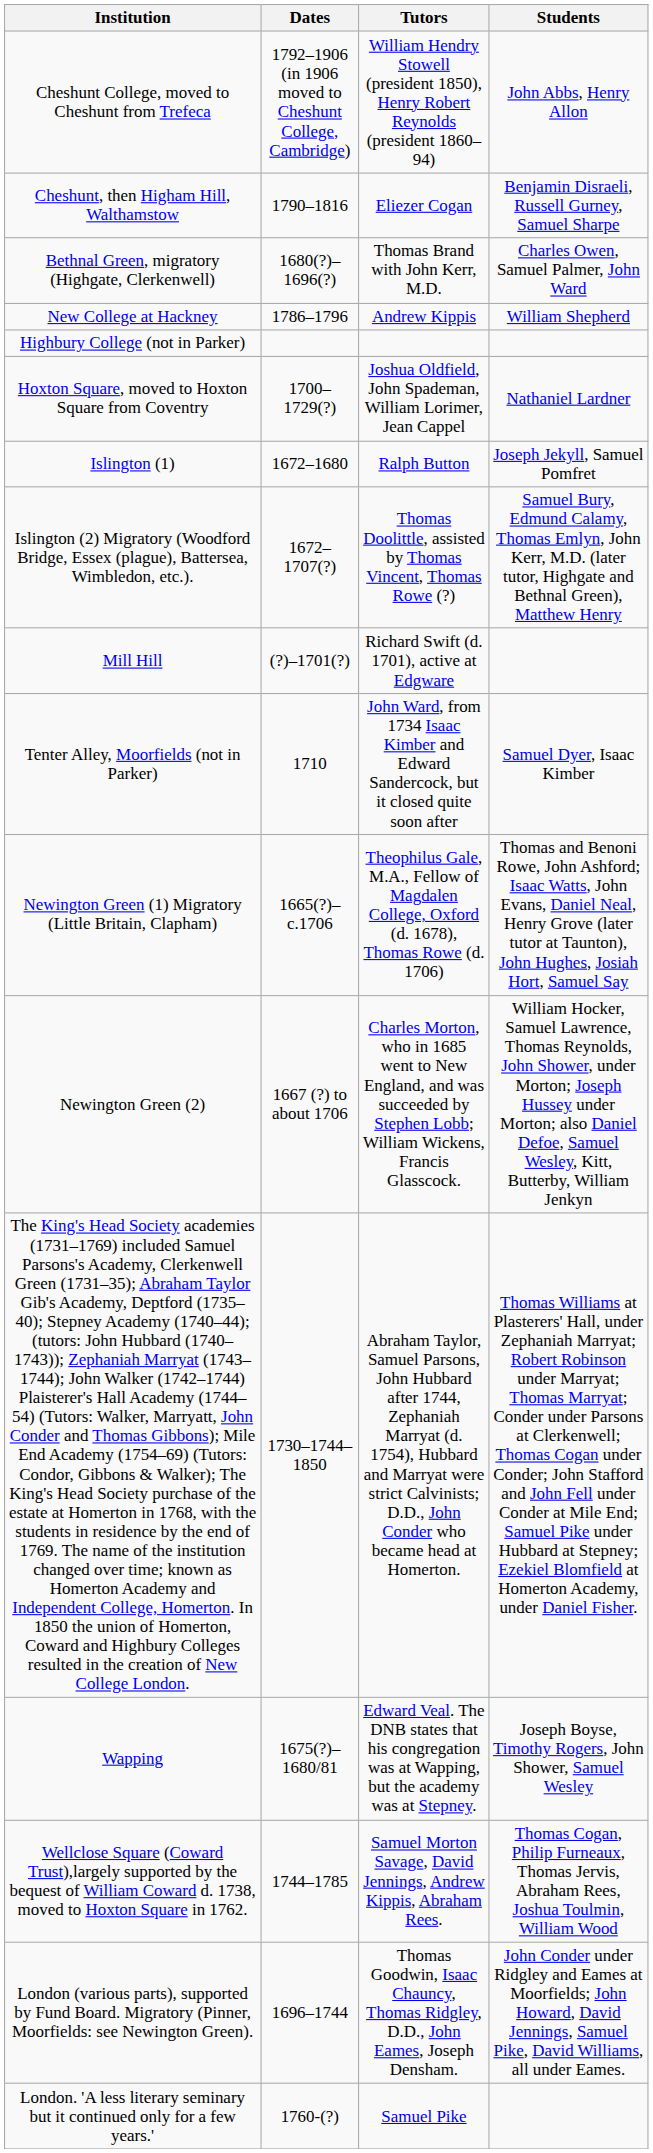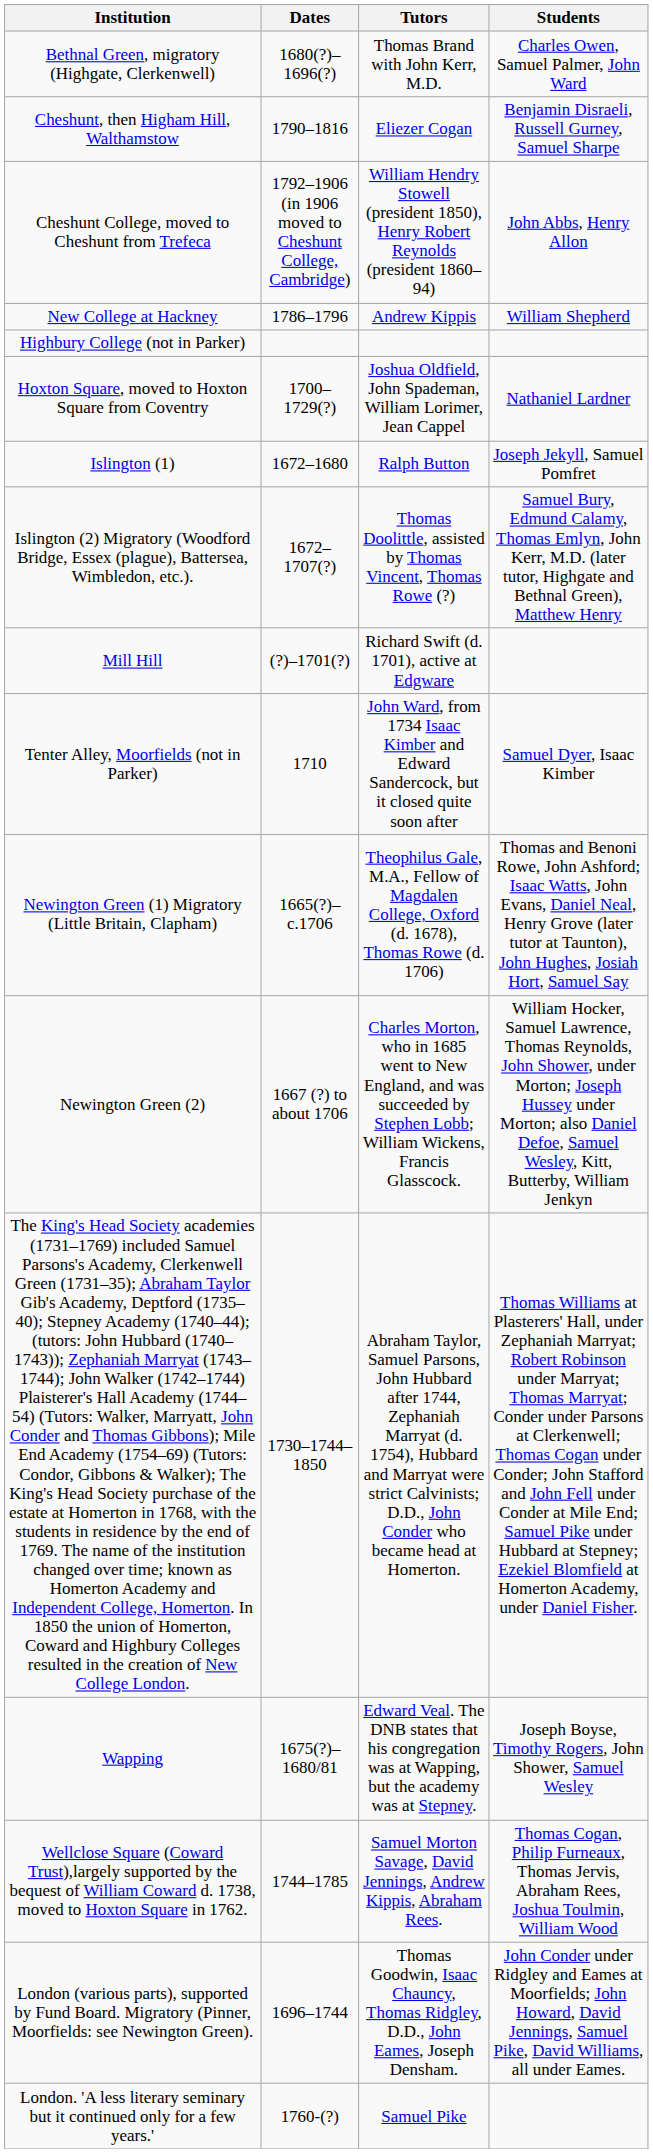 <table class="wikitable plainrowheaders" style="text-align:center;" border="1">
 <tr>
 <th>Institution</th>
 <th>Dates</th>
 <th>Tutors</th>
 <th>Students</th>
 </tr>
 <tr>
-<td>Cheshunt College, moved to Cheshunt from <a href='#'>Trefeca</a></td>
-<td>1792–1906 (in 1906 moved to <a href='#'>Cheshunt College, Cambridge</a>)</td>
-<td><a href='#'>William Hendry Stowell</a> (president 1850), <a href='#'>Henry Robert Reynolds</a> (president 1860–94)</td>
-<td><a href='#'>John Abbs</a>, <a href='#'>Henry Allon</a></td>
+<td><a href='#'>Bethnal Green</a>, migratory (Highgate, Clerkenwell)</td>
+<td>1680(?)–1696(?)</td>
+<td>Thomas Brand with John Kerr, M.D.</td>
+<td><a href='#'>Charles Owen</a>, Samuel Palmer, <a href='#'>John Ward</a></td>
 </tr>
 <tr>
 <td><a href='#'>Cheshunt</a>, then <a href='#'>Higham Hill</a>, <a href='#'>Walthamstow</a></td>
 <td>1790–1816</td>
 <td><a href='#'>Eliezer Cogan</a></td>
 <td><a href='#'>Benjamin Disraeli</a>, <a href='#'>Russell Gurney</a>, <a href='#'>Samuel Sharpe</a></td>
 </tr>
 <tr>
-<td><a href='#'>Bethnal Green</a>, migratory (Highgate, Clerkenwell)</td>
-<td>1680(?)–1696(?)</td>
-<td>Thomas Brand with John Kerr, M.D.</td>
-<td><a href='#'>Charles Owen</a>, Samuel Palmer, <a href='#'>John Ward</a></td>
+<td>Cheshunt College, moved to Cheshunt from <a href='#'>Trefeca</a></td>
+<td>1792–1906 (in 1906 moved to <a href='#'>Cheshunt College, Cambridge</a>)</td>
+<td><a href='#'>William Hendry Stowell</a> (president 1850), <a href='#'>Henry Robert Reynolds</a> (president 1860–94)</td>
+<td><a href='#'>John Abbs</a>, <a href='#'>Henry Allon</a></td>
 </tr>
 <tr>
 <td><a href='#'>New College at Hackney</a></td>
 <td>1786–1796</td>
 <td><a href='#'>Andrew Kippis</a></td>
 <td><a href='#'>William Shepherd</a></td>
 </tr>
 <tr>
 <td><a href='#'>Highbury College</a> (not in Parker)</td>
 <td></td>
 <td></td>
 <td></td>
 </tr>
 <tr>
 <td><a href='#'>Hoxton Square</a>, moved to Hoxton Square from Coventry</td>
 <td>1700–1729(?)</td>
 <td><a href='#'>Joshua Oldfield</a>, John Spademan, William Lorimer, Jean Cappel</td>
 <td><a href='#'>Nathaniel Lardner</a></td>
 </tr>
 <tr>
 <td><a href='#'>Islington</a> (1)</td>
 <td>1672–1680</td>
 <td><a href='#'>Ralph Button</a></td>
 <td><a href='#'>Joseph Jekyll</a>, Samuel Pomfret</td>
 </tr>
 <tr>
 <td>Islington (2) Migratory (Woodford Bridge, Essex (plague), Battersea, Wimbledon, etc.).</td>
 <td>1672–1707(?)</td>
 <td><a href='#'>Thomas Doolittle</a>, assisted by <a href='#'>Thomas Vincent</a>, <a href='#'>Thomas Rowe</a> (?)</td>
 <td><a href='#'>Samuel Bury</a>, <a href='#'>Edmund Calamy</a>, <a href='#'>Thomas Emlyn</a>, John Kerr, M.D. (later tutor, Highgate and Bethnal Green), <a href='#'>Matthew Henry</a></td>
 </tr>
 <tr>
 <td><a href='#'>Mill Hill</a></td>
 <td>(?)–1701(?)</td>
 <td>Richard Swift (d. 1701), active at <a href='#'>Edgware</a></td>
 <td></td>
 </tr>
 <tr>
 <td>Tenter Alley, <a href='#'>Moorfields</a> (not in Parker)</td>
 <td>1710</td>
 <td><a href='#'>John Ward</a>, from 1734 <a href='#'>Isaac Kimber</a> and Edward Sandercock, but it closed quite soon after</td>
 <td><a href='#'>Samuel Dyer</a>, Isaac Kimber</td>
 </tr>
 <tr>
 <td><a href='#'>Newington Green</a> (1) Migratory  (Little Britain, Clapham)</td>
 <td>1665(?)–c.1706</td>
 <td><a href='#'>Theophilus Gale</a>, M.A., Fellow of <a href='#'>Magdalen College, Oxford</a> (d. 1678), <a href='#'>Thomas Rowe</a> (d. 1706)</td>
 <td>Thomas and Benoni Rowe, John Ashford; <a href='#'>Isaac Watts</a>, John Evans, <a href='#'>Daniel Neal</a>, Henry Grove (later tutor at Taunton), <a href='#'>John Hughes</a>, <a href='#'>Josiah Hort</a>, <a href='#'>Samuel Say</a></td>
 </tr>
 <tr>
 <td>Newington Green (2)</td>
 <td>1667 (?) to about 1706</td>
 <td><a href='#'>Charles Morton</a>, who in 1685 went to New England, and was succeeded by <a href='#'>Stephen Lobb</a>; William Wickens, Francis Glasscock.</td>
 <td>William Hocker, Samuel Lawrence, Thomas Reynolds, <a href='#'>John Shower</a>, under Morton; <a href='#'>Joseph Hussey</a> under Morton; also <a href='#'>Daniel Defoe</a>, <a href='#'>Samuel Wesley</a>, Kitt, Butterby, William Jenkyn</td>
 </tr>
 <tr>
 <td>The <a href='#'>King's Head Society</a> academies (1731–1769)  included Samuel Parsons's Academy, Clerkenwell Green (1731–35); <a href='#'>Abraham Taylor</a> Gib's Academy, Deptford (1735–40); Stepney Academy (1740–44); (tutors: John Hubbard (1740–1743)); <a href='#'>Zephaniah Marryat</a> (1743–1744);  John Walker (1742–1744) Plaisterer's Hall Academy (1744–54) (Tutors: Walker, Marryatt, <a href='#'>John Conder</a> and <a href='#'>Thomas Gibbons</a>); Mile End Academy (1754–69) (Tutors: Condor, Gibbons & Walker);  The King's Head Society purchase of the estate at Homerton in 1768, with the students in residence by the end of 1769. The name of the institution changed over time; known as Homerton Academy and <a href='#'>Independent College, Homerton</a>. In 1850 the union of Homerton, Coward and Highbury Colleges resulted in the creation of <a href='#'>New College London</a>.</td>
 <td>1730–1744–1850</td>
 <td>Abraham Taylor, Samuel Parsons, John Hubbard after 1744, Zephaniah Marryat (d. 1754), Hubbard and Marryat were strict Calvinists; D.D., <a href='#'>John Conder</a> who became head at Homerton.</td>
 <td><a href='#'>Thomas Williams</a> at Plasterers' Hall, under Zephaniah Marryat; <a href='#'>Robert Robinson</a> under Marryat; <a href='#'>Thomas Marryat</a>; Conder under Parsons at Clerkenwell; <a href='#'>Thomas Cogan</a> under Conder; John Stafford and <a href='#'>John Fell</a> under Conder at Mile End; <a href='#'>Samuel Pike</a> under Hubbard at Stepney; <a href='#'>Ezekiel Blomfield</a> at Homerton Academy, under <a href='#'>Daniel Fisher</a>.</td>
 </tr>
 <tr>
 <td><a href='#'>Wapping</a></td>
 <td>1675(?)–1680/81</td>
 <td><a href='#'>Edward Veal</a>. The DNB states that his congregation was at Wapping, but the academy was at <a href='#'>Stepney</a>.</td>
 <td>Joseph Boyse, <a href='#'>Timothy Rogers</a>, John Shower, <a href='#'>Samuel Wesley</a></td>
 </tr>
 <tr>
 <td><a href='#'>Wellclose Square</a> (<a href='#'>Coward Trust</a>),largely supported by the bequest of <a href='#'>William Coward</a> d. 1738, moved to <a href='#'>Hoxton Square</a> in 1762.</td>
 <td>1744–1785</td>
 <td><a href='#'>Samuel Morton Savage</a>, <a href='#'>David Jennings</a>, <a href='#'>Andrew Kippis</a>, <a href='#'>Abraham Rees</a>.</td>
 <td><a href='#'>Thomas Cogan</a>, <a href='#'>Philip Furneaux</a>, Thomas Jervis, Abraham Rees, <a href='#'>Joshua Toulmin</a>, <a href='#'>William Wood</a></td>
 </tr>
 <tr>
 <td>London (various parts), supported by Fund Board. Migratory (Pinner, Moorfields: see Newington Green).</td>
 <td>1696–1744</td>
 <td>Thomas Goodwin, <a href='#'>Isaac Chauncy</a>, <a href='#'>Thomas Ridgley</a>, D.D., <a href='#'>John Eames</a>, Joseph Densham.</td>
 <td><a href='#'>John Conder</a> under Ridgley and Eames at Moorfields; <a href='#'>John Howard</a>, <a href='#'>David Jennings</a>, <a href='#'>Samuel Pike</a>, <a href='#'>David Williams</a>, all under Eames.</td>
 </tr>
 <tr>
 <td>London. 'A less literary seminary but it continued only for a few years.'</td>
 <td>1760-(?)</td>
 <td><a href='#'>Samuel Pike</a></td>
 <td></td>
 </tr>
 </table>
